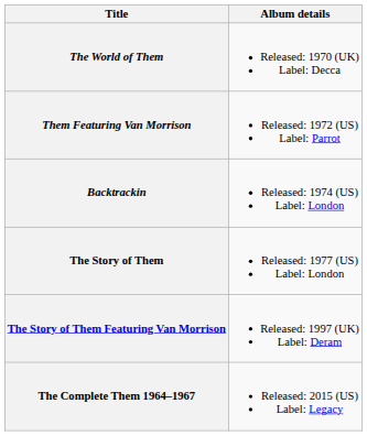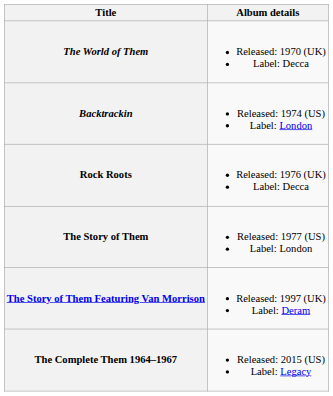 <table class="wikitable plainrowheaders" style="text-align:center;">
 <tr>
 <th rowspan="1">Title</th>
 <th rowspan="1">Album details</th>
 </tr>
 <tr>
 <th scope="row"><em>The World of Them</em></th>
 <td><br><ul><li>Released: 1970 (UK)</li><li>Label: Decca</li></ul></td>
 </tr>
 <tr>
-<th scope="row"><em>Them Featuring Van Morrison</em></th>
-<td><br><ul><li>Released: 1972 (US)</li><li>Label: <a href='#'>Parrot</a></li></ul></td>
+<th scope="row"><em>Backtrackin<strong></th>
+<td><br><ul><li>Released: 1974 (US)</li><li>Label: <a href='#'>London</a></li></ul></td>
 </tr>
 <tr>
-<th scope="row"><em>Backtrackin<strong></th>
-<td><br><ul><li>Released: 1974 (US)</li><li>Label: <a href='#'>London</a></li></ul></td>
+<th scope="row"></em>Rock Roots<em></th>
+<td><br><ul><li>Released: 1976 (UK)</li><li>Label: Decca</li></ul></td>
 </tr>
 <tr>
 <th scope="row"></em>The Story of Them<em></th>
 <td><br><ul><li>Released: 1977 (US)</li><li>Label: London</li></ul></td>
 </tr>
 <tr>
 <th scope="row"></em><a href='#'>The Story of Them Featuring Van Morrison</a><em></th>
 <td><br><ul><li>Released: 1997 (UK)</li><li>Label: <a href='#'>Deram</a></li></ul></td>
 </tr>
 <tr>
 <th scope="row"></em>The Complete Them 1964–1967<em></th>
 <td><br><ul><li>Released: 2015 (US)</li><li>Label: <a href='#'>Legacy</a></li></ul></td>
 </tr>
 </table>
